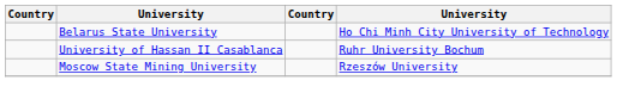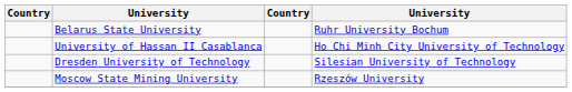 <table class="wikitable">
 <tr>
 <th>Country</th>
 <th>University</th>
 <th>Country</th>
 <th>University</th>
 </tr>
 <tr>
 <td><em></em></td>
 <td><a href='#'>Belarus State University</a></td>
 <td><em></em></td>
-<td><a href='#'>Ho Chi Minh City University of Technology</a></td>
+<td><a href='#'>Ruhr University Bochum</a></td>
 </tr>
 <tr>
 <td><em></em></td>
 <td><a href='#'>University of Hassan II Casablanca</a></td>
 <td><em></em></td>
-<td><a href='#'>Ruhr University Bochum</a></td>
+<td><a href='#'>Ho Chi Minh City University of Technology</a></td>
+</tr>
+<tr>
+<td><em></em></td>
+<td><a href='#'>Dresden University of Technology</a></td>
+<td><em></em></td>
+<td><a href='#'>Silesian University of Technology</a></td>
 </tr>
 <tr>
 <td><em></em></td>
 <td><a href='#'>Moscow State Mining University</a></td>
 <td><em></em></td>
 <td><a href='#'>Rzeszów University</a></td>
 </tr>
 <tr>
 </tr>
 </table>
